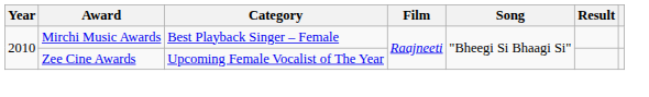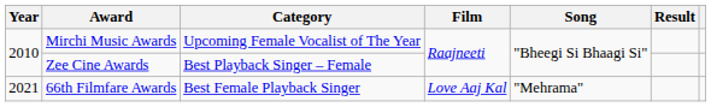 <table class="wikitable sortable">
 <tr>
 <th>Year</th>
 <th>Award</th>
 <th>Category</th>
 <th>Film</th>
 <th>Song</th>
 <th class="unsortable">Result</th>
 <th class="unsortable"></th>
 </tr>
 <tr>
 <td rowspan="2">2010</td>
 <td><a href='#'>Mirchi Music Awards</a></td>
-<td><a href='#'>Best Playback Singer – Female</a></td>
+<td><a href='#'>Upcoming Female Vocalist of The Year</a></td>
 <td rowspan="2"><em><a href='#'>Raajneeti</a></em></td>
 <td rowspan="2">"Bheegi Si Bhaagi Si"</td>
 <td></td>
 <td></td>
 </tr>
 <tr>
 <td><a href='#'>Zee Cine Awards</a></td>
-<td><a href='#'>Upcoming Female Vocalist of The Year</a></td>
+<td><a href='#'>Best Playback Singer – Female</a></td>
+<td></td>
+<td></td>
+</tr>
+<tr>
+<td>2021</td>
+<td><a href='#'>66th Filmfare Awards</a></td>
+<td><a href='#'>Best Female Playback Singer</a></td>
+<td><em><a href='#'>Love Aaj Kal</a></em></td>
+<td>"Mehrama"</td>
 <td></td>
 <td></td>
 </tr>
 </table>
